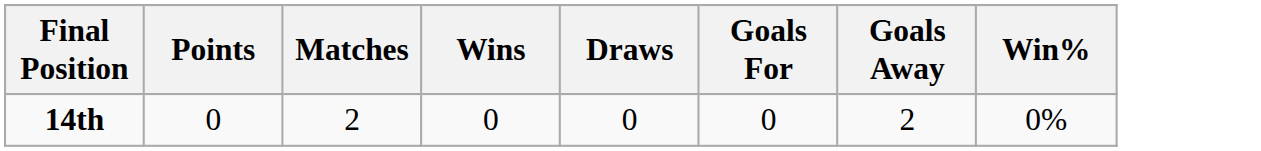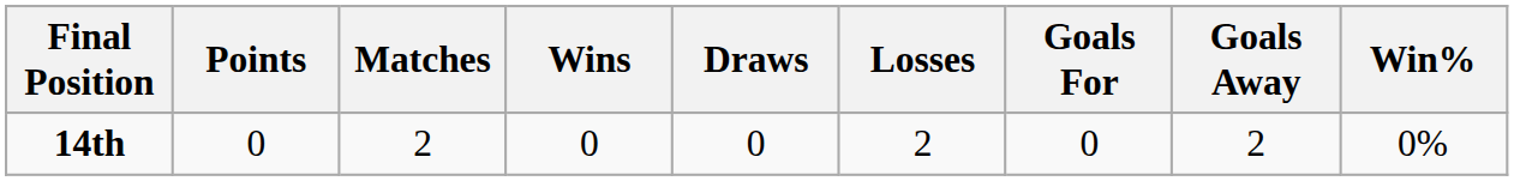 <table class="wikitable" style="font-size: 95%; text-align: center;">
 <tr>
 <th width=60>Final Position</th>
 <th width=60>Points</th>
 <th width=60>Matches</th>
 <th width=60>Wins</th>
 <th width=60>Draws</th>
+<th width=60>Losses</th>
 <th width=60>Goals For</th>
 <th width=60>Goals Away</th>
 <th width=60>Win%</th>
 </tr>
 <tr>
 <td><strong>14th</strong></td>
 <td>0</td>
 <td>2</td>
 <td>0</td>
 <td>0</td>
+<td>2</td>
 <td>0</td>
 <td>2</td>
 <td>0%</td>
 </tr>
 </table>
